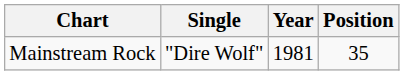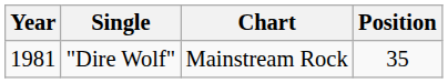 <table class="wikitable">
 <tr>
+<th>Year</th>
+<th>Single</th>
 <th>Chart</th>
-<th>Single</th>
-<th>Year</th>
 <th>Position</th>
 </tr>
 <tr>
+<td>1981</td>
+<td>"Dire Wolf"</td>
 <td>Mainstream Rock</td>
-<td>"Dire Wolf"</td>
-<td>1981</td>
 <td align="center">35</td>
 </tr>
 </table>
